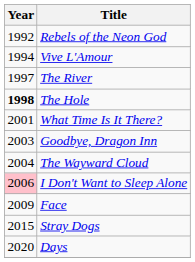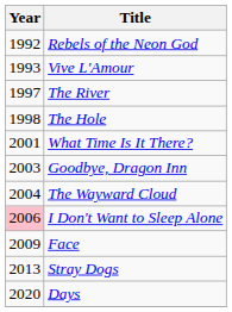 <table class="wikitable">
 <tr>
 <th>Year</th>
 <th>Title</th>
 </tr>
 <tr>
 <td>1992</td>
 <td><em><a href='#'>Rebels of the Neon God</a></em></td>
 </tr>
 <tr>
-<td>1994</td>
+<td>1993</td>
 <td><em><a href='#'>Vive L'Amour</a></em></td>
 </tr>
 <tr>
 <td>1997</td>
 <td><em><a href='#'>The River</a></em></td>
 </tr>
 <tr>
-<td><strong>1998</strong></td>
+<td>1998</td>
 <td><em><a href='#'>The Hole</a></em></td>
 </tr>
 <tr>
 <td>2001</td>
 <td><em><a href='#'>What Time Is It There?</a></em></td>
 </tr>
 <tr>
 <td>2003</td>
 <td><em><a href='#'>Goodbye, Dragon Inn</a></em></td>
 </tr>
 <tr>
 <td>2004</td>
 <td><em><a href='#'>The Wayward Cloud</a></em></td>
 </tr>
 <tr>
 <td style="background: pink;">2006</td>
 <td><em><a href='#'>I Don't Want to Sleep Alone</a></em></td>
 </tr>
 <tr>
 <td>2009</td>
 <td><em><a href='#'>Face</a></em></td>
 </tr>
 <tr>
-<td>2015</td>
+<td>2013</td>
 <td><em><a href='#'>Stray Dogs</a></em></td>
 </tr>
 <tr>
 <td>2020</td>
 <td><em><a href='#'>Days</a></em></td>
 </tr>
 <tr>
 </tr>
 </table>
